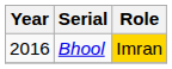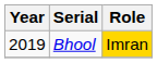 <table class="wikitable">
 <tr>
 <th>Year</th>
 <th>Serial</th>
 <th>Role</th>
 </tr>
 <tr>
-<td>2016</td>
+<td>2019</td>
 <td><em><a href='#'>Bhool</a></em></td>
 <td style="background: gold;">Imran</td>
 </tr>
 <tr>
 </tr>
 </table>
